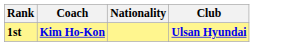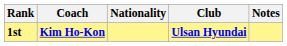 <table class="wikitable">
 <tr>
 <th>Rank</th>
 <th>Coach</th>
 <th>Nationality</th>
 <th>Club</th>
+<th>Notes</th>
 </tr>
 <tr bgcolor="#FFF68F">
 <td><strong>1st</strong></td>
 <td><strong><a href='#'>Kim Ho-Kon</a></strong></td>
 <td><strong></strong></td>
 <td><strong> <a href='#'>Ulsan Hyundai</a></strong></td>
+<td></td>
 </tr>
 </table>
